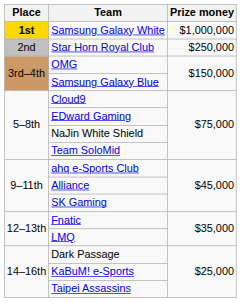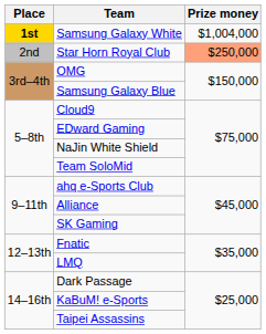 <table class="wikitable" style="text-align:left">
 <tr>
 <th>Place</th>
 <th>Team</th>
 <th>Prize money</th>
 </tr>
 <tr>
 <td style="text-align:center; background:gold;"><strong>1st</strong></td>
 <td> <a href='#'>Samsung Galaxy White</a></td>
-<td style="text-align:right">$1,000,000</td>
+<td style="text-align:right">$1,004,000</td>
 </tr>
 <tr>
 <td style="text-align:center; background:silver;">2nd</td>
 <td> <a href='#'>Star Horn Royal Club</a></td>
-<td style="text-align:right">$250,000</td>
+<td style="background: lightsalmon; text-align:right">$250,000</td>
 </tr>
 <tr>
 <td style="text-align:center; background:#c96;" rowspan="2">3rd–4th</td>
 <td> <a href='#'>OMG</a></td>
 <td style="text-align:right" rowspan="2">$150,000</td>
 </tr>
 <tr>
 <td> <a href='#'>Samsung Galaxy Blue</a></td>
 </tr>
 <tr>
 <td style="text-align:center" rowspan="4">5–8th</td>
 <td> <a href='#'>Cloud9</a></td>
 <td style="text-align:right" rowspan="4">$75,000</td>
 </tr>
 <tr>
 <td> <a href='#'>EDward Gaming</a></td>
 </tr>
 <tr>
 <td> NaJin White Shield</td>
 </tr>
 <tr>
 <td> <a href='#'>Team SoloMid</a></td>
 </tr>
 <tr>
 <td style="text-align:center" rowspan="3">9–11th</td>
 <td> <a href='#'>ahq e-Sports Club</a></td>
 <td style="text-align:right" rowspan="3">$45,000</td>
 </tr>
 <tr>
 <td> <a href='#'>Alliance</a></td>
 </tr>
 <tr>
 <td> <a href='#'>SK Gaming</a></td>
 </tr>
 <tr>
 <td style="text-align:center" rowspan="2">12–13th</td>
 <td> <a href='#'>Fnatic</a></td>
 <td style="text-align:right" rowspan="2">$35,000</td>
 </tr>
 <tr>
 <td> <a href='#'>LMQ</a></td>
 </tr>
 <tr>
 <td style="text-align:center" rowspan="3">14–16th</td>
 <td> Dark Passage</td>
 <td style="text-align:right" rowspan="3">$25,000</td>
 </tr>
 <tr>
 <td> <a href='#'>KaBuM! e-Sports</a></td>
 </tr>
 <tr>
 <td> <a href='#'>Taipei Assassins</a></td>
 </tr>
 </table>
